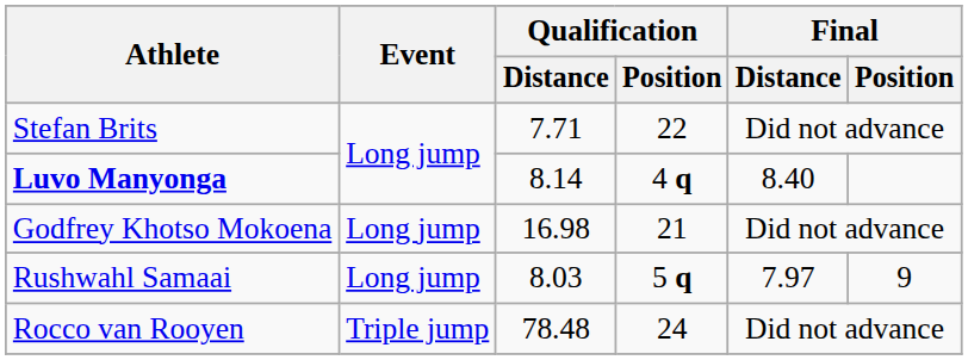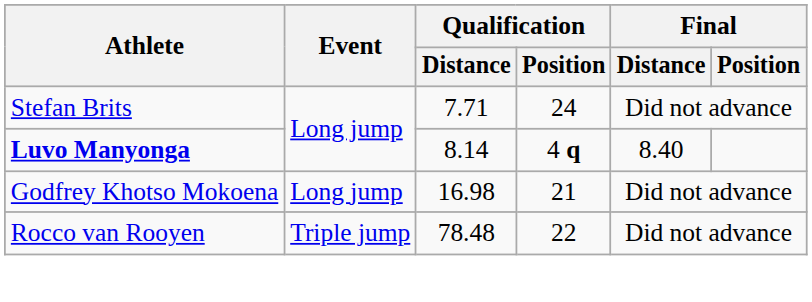 <table class=wikitable style="font-size:90%">
 <tr>
 <th rowspan="2">Athlete</th>
 <th rowspan="2">Event</th>
 <th colspan="2">Qualification</th>
 <th colspan="2">Final</th>
 </tr>
 <tr style="font-size:95%">
 <th>Distance</th>
 <th>Position</th>
 <th>Distance</th>
 <th>Position</th>
 </tr>
 <tr align=center>
 <td align=left><a href='#'>Stefan Brits</a></td>
 <td style="text-align:left;" rowspan="2"><a href='#'>Long jump</a></td>
 <td>7.71</td>
-<td>22</td>
+<td>24</td>
 <td colspan=2>Did not advance</td>
 </tr>
 <tr align=center>
 <td align=left><strong><a href='#'>Luvo Manyonga</a></strong></td>
 <td>8.14</td>
 <td>4 <strong>q</strong></td>
 <td>8.40</td>
 <td></td>
 </tr>
 <tr align=center>
 <td align=left><a href='#'>Godfrey Khotso Mokoena</a></td>
 <td align=left><a href='#'>Long jump</a></td>
 <td>16.98</td>
 <td>21</td>
 <td colspan=2>Did not advance</td>
 </tr>
 <tr align=center>
-<td align=left><a href='#'>Rushwahl Samaai</a></td>
-<td align=left><a href='#'>Long jump</a></td>
-<td>8.03</td>
-<td>5 <strong>q</strong></td>
-<td>7.97</td>
-<td>9</td>
-</tr>
-<tr align=center>
 <td align=left><a href='#'>Rocco van Rooyen</a></td>
 <td align=left><a href='#'>Triple jump</a></td>
 <td>78.48</td>
-<td>24</td>
+<td>22</td>
 <td colspan=2>Did not advance</td>
 </tr>
 </table>
